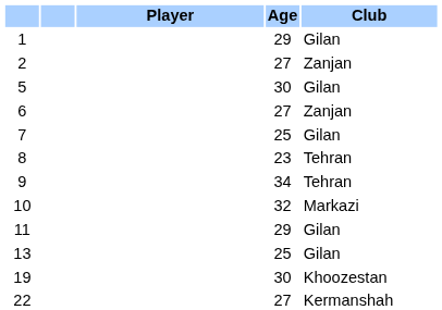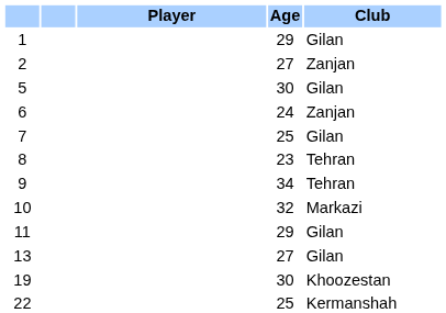 <table class="sortable" border="0" cellspacing="2" cellpadding="2">
 <tr style="background-color:#AAD0FF">
 <th width=8%></th>
 <th width=8%></th>
 <th width=44%>Player</th>
 <th width=8%>Age</th>
 <th width=32%>Club</th>
 </tr>
 <tr>
 <td style="text-align: center;">1</td>
 <td style="text-align: center;"></td>
 <td></td>
 <td style="text-align: center;">29</td>
 <td>Gilan</td>
 </tr>
 <tr>
 <td style="text-align: center;">2</td>
 <td style="text-align: center;"></td>
 <td></td>
 <td style="text-align: center;">27</td>
 <td>Zanjan</td>
 </tr>
 <tr>
 <td style="text-align: center;">5</td>
 <td style="text-align: center;"></td>
 <td></td>
 <td style="text-align: center;">30</td>
 <td>Gilan</td>
 </tr>
 <tr>
 <td style="text-align: center;">6</td>
 <td style="text-align: center;"></td>
 <td></td>
-<td style="text-align: center;">27</td>
+<td style="text-align: center;">24</td>
 <td>Zanjan</td>
 </tr>
 <tr>
 <td style="text-align: center;">7</td>
 <td style="text-align: center;"></td>
 <td></td>
 <td style="text-align: center;">25</td>
 <td>Gilan</td>
 </tr>
 <tr>
 <td style="text-align: center;">8</td>
 <td style="text-align: center;"></td>
 <td></td>
 <td style="text-align: center;">23</td>
 <td>Tehran</td>
 </tr>
 <tr>
 <td style="text-align: center;">9</td>
 <td style="text-align: center;"></td>
 <td></td>
 <td style="text-align: center;">34</td>
 <td>Tehran</td>
 </tr>
 <tr>
 <td style="text-align: center;">10</td>
 <td style="text-align: center;"></td>
 <td></td>
 <td style="text-align: center;">32</td>
 <td>Markazi</td>
 </tr>
 <tr>
 <td style="text-align: center;">11</td>
 <td style="text-align: center;"></td>
 <td></td>
 <td style="text-align: center;">29</td>
 <td>Gilan</td>
 </tr>
 <tr>
 <td style="text-align: center;">13</td>
 <td style="text-align: center;"></td>
 <td></td>
-<td style="text-align: center;">25</td>
+<td style="text-align: center;">27</td>
 <td>Gilan</td>
 </tr>
 <tr>
 <td style="text-align: center;">19</td>
 <td style="text-align: center;"></td>
 <td></td>
 <td style="text-align: center;">30</td>
 <td>Khoozestan</td>
 </tr>
 <tr>
 <td style="text-align: center;">22</td>
 <td style="text-align: center;"></td>
 <td></td>
-<td style="text-align: center;">27</td>
+<td style="text-align: center;">25</td>
 <td>Kermanshah</td>
 </tr>
 </table>
